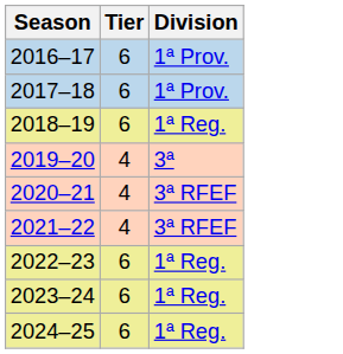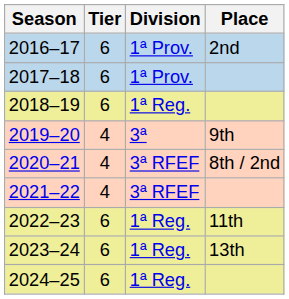 <table class="wikitable">
 <tr style="background:#f0f6fa;">
 <th>Season</th>
 <th>Tier</th>
 <th>Division</th>
+<th>Place</th>
 </tr>
 <tr>
 <td style="background:#BBD7EC;">2016–17</td>
 <td style="background:#BBD7EC;" align="center">6</td>
 <td style="background:#BBD7EC;"><a href='#'>1ª Prov.</a></td>
+<td style="background:#BBD7EC;">2nd</td>
 </tr>
 <tr>
 <td style="background:#BBD7EC;">2017–18</td>
 <td style="background:#BBD7EC;" align="center">6</td>
 <td style="background:#BBD7EC;"><a href='#'>1ª Prov.</a></td>
+<td style="background:#BBD7EC;"></td>
 </tr>
 <tr>
 <td style="background:#EFEF99;">2018–19</td>
 <td style="background:#EFEF99;" align="center">6</td>
 <td style="background:#EFEF99;"><a href='#'>1ª Reg.</a></td>
+<td style="background:#EFEF99;"></td>
 </tr>
 <tr>
 <td style="background:#FFD3BD;"><a href='#'>2019–20</a></td>
 <td style="background:#FFD3BD;" align="center">4</td>
 <td style="background:#FFD3BD;"><a href='#'>3ª</a></td>
+<td style="background:#FFD3BD;">9th</td>
 </tr>
 <tr>
 <td style="background:#FFD3BD;"><a href='#'>2020–21</a></td>
 <td style="background:#FFD3BD;" align="center">4</td>
 <td style="background:#FFD3BD;"><a href='#'>3ª RFEF</a></td>
+<td style="background:#FFD3BD;">8th / 2nd</td>
 </tr>
 <tr>
 <td style="background:#FFD3BD;"><a href='#'>2021–22</a></td>
 <td style="background:#FFD3BD;" align="center">4</td>
 <td style="background:#FFD3BD;"><a href='#'>3ª RFEF</a></td>
+<td style="background:#FFD3BD;"></td>
 </tr>
 <tr>
 <td style="background:#EFEF99;">2022–23</td>
 <td style="background:#EFEF99;" align="center">6</td>
 <td style="background:#EFEF99;"><a href='#'>1ª Reg.</a></td>
+<td style="background:#EFEF99;">11th</td>
 </tr>
 <tr>
 <td style="background:#EFEF99;">2023–24</td>
 <td style="background:#EFEF99;" align="center">6</td>
 <td style="background:#EFEF99;"><a href='#'>1ª Reg.</a></td>
+<td style="background:#EFEF99;">13th</td>
 </tr>
 <tr>
 <td style="background:#EFEF99;">2024–25</td>
 <td style="background:#EFEF99;" align="center">6</td>
 <td style="background:#EFEF99;"><a href='#'>1ª Reg.</a></td>
+<td style="background:#EFEF99;"></td>
 </tr>
 </table>
